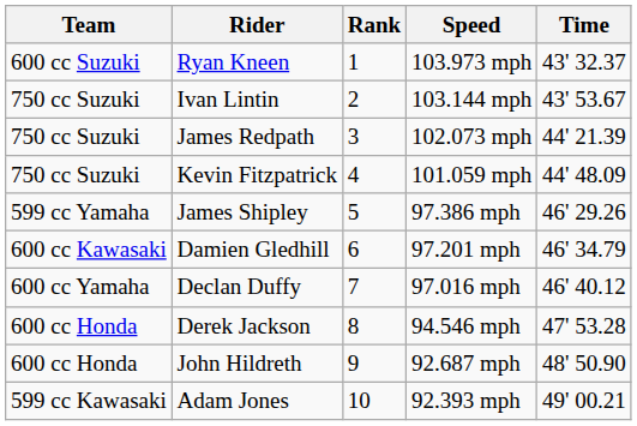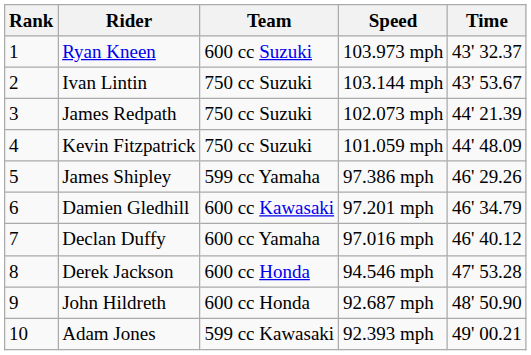 <table class="wikitable" style="font-size: 95%;">
 <tr style="background:#efefef;">
+<th>Rank</th>
+<th>Rider</th>
 <th>Team</th>
-<th>Rider</th>
-<th>Rank</th>
 <th>Speed</th>
 <th>Time</th>
 </tr>
 <tr>
+<td>1</td>
+<td> <a href='#'>Ryan Kneen</a></td>
 <td>600 cc <a href='#'>Suzuki</a></td>
-<td> <a href='#'>Ryan Kneen</a></td>
-<td>1</td>
 <td>103.973 mph</td>
 <td>43' 32.37</td>
 </tr>
 <tr>
+<td>2</td>
+<td> Ivan Lintin</td>
 <td>750 cc Suzuki</td>
-<td> Ivan Lintin</td>
-<td>2</td>
 <td>103.144 mph</td>
 <td>43' 53.67</td>
 </tr>
 <tr>
+<td>3</td>
+<td> James Redpath</td>
 <td>750 cc Suzuki</td>
-<td> James Redpath</td>
-<td>3</td>
 <td>102.073 mph</td>
 <td>44' 21.39</td>
 </tr>
 <tr>
+<td>4</td>
+<td> Kevin Fitzpatrick</td>
 <td>750 cc Suzuki</td>
-<td> Kevin Fitzpatrick</td>
-<td>4</td>
 <td>101.059 mph</td>
 <td>44' 48.09</td>
 </tr>
 <tr>
+<td>5</td>
+<td> James Shipley</td>
 <td>599 cc Yamaha</td>
-<td> James Shipley</td>
-<td>5</td>
 <td>97.386 mph</td>
 <td>46' 29.26</td>
 </tr>
 <tr>
+<td>6</td>
+<td> Damien Gledhill</td>
 <td>600 cc <a href='#'>Kawasaki</a></td>
-<td> Damien Gledhill</td>
-<td>6</td>
 <td>97.201 mph</td>
 <td>46' 34.79</td>
 </tr>
 <tr>
+<td>7</td>
+<td> Declan Duffy</td>
 <td>600 cc Yamaha</td>
-<td> Declan Duffy</td>
-<td>7</td>
 <td>97.016 mph</td>
 <td>46' 40.12</td>
 </tr>
 <tr>
+<td>8</td>
+<td> Derek Jackson</td>
 <td>600 cc  <a href='#'>Honda</a></td>
-<td> Derek Jackson</td>
-<td>8</td>
 <td>94.546 mph</td>
 <td>47' 53.28</td>
 </tr>
 <tr>
+<td>9</td>
+<td> John Hildreth</td>
 <td>600 cc Honda</td>
-<td> John Hildreth</td>
-<td>9</td>
 <td>92.687 mph</td>
 <td>48' 50.90</td>
 </tr>
 <tr>
+<td>10</td>
+<td> Adam Jones</td>
 <td>599 cc  Kawasaki</td>
-<td> Adam Jones</td>
-<td>10</td>
 <td>92.393 mph</td>
 <td>49' 00.21</td>
 </tr>
 </table>
